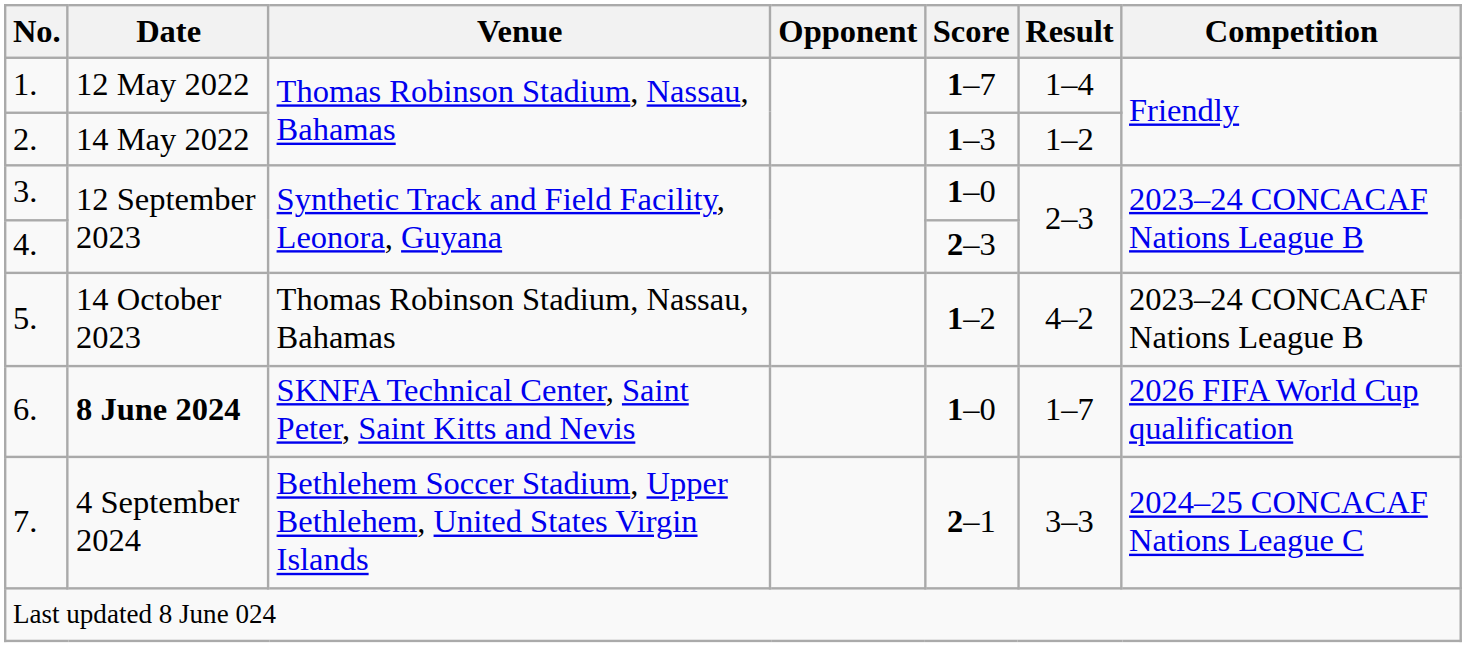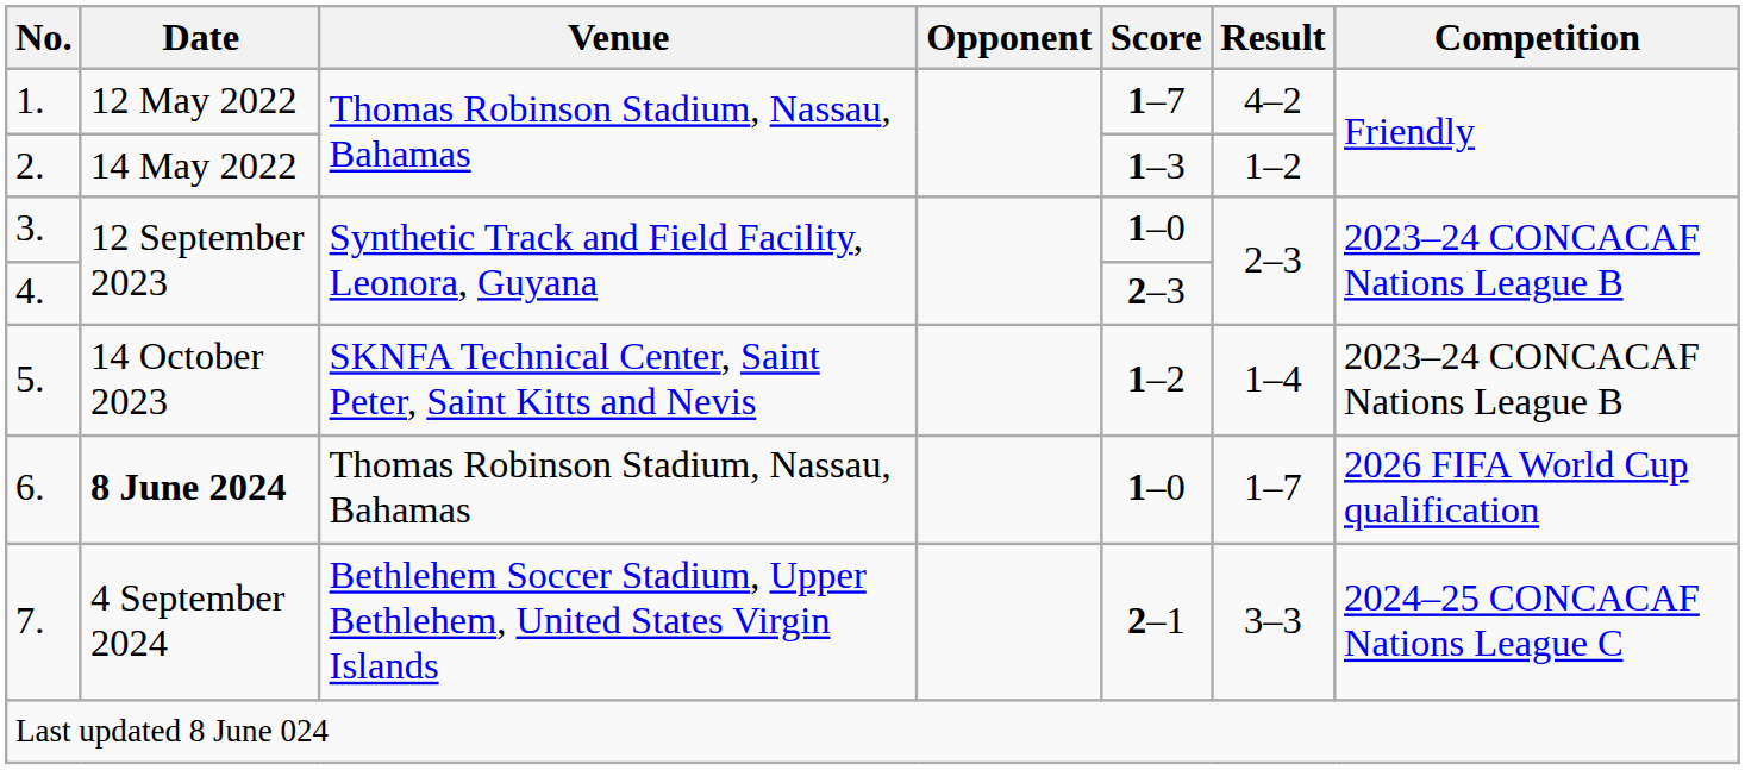 <table class="wikitable" style="font-size:85%;">
 <tr>
 <th>No.</th>
 <th>Date</th>
 <th>Venue</th>
 <th>Opponent</th>
 <th>Score</th>
 <th>Result</th>
 <th>Competition</th>
 </tr>
 <tr>
 <td>1.</td>
 <td>12 May 2022</td>
 <td rowspan=2><a href='#'>Thomas Robinson Stadium</a>, <a href='#'>Nassau</a>, <a href='#'>Bahamas</a></td>
 <td rowspan=2></td>
 <td align=center><strong>1</strong>–7</td>
-<td align=center>1–4</td>
+<td align=center>4–2</td>
 <td rowspan=2><a href='#'>Friendly</a></td>
 </tr>
 <tr>
 <td>2.</td>
 <td>14 May 2022</td>
 <td align=center><strong>1</strong>–3</td>
 <td align=center>1–2</td>
 </tr>
 <tr>
 <td>3.</td>
 <td rowspan=2>12 September 2023</td>
 <td rowspan=2><a href='#'>Synthetic Track and Field Facility</a>, <a href='#'>Leonora</a>, <a href='#'>Guyana</a></td>
 <td rowspan=2></td>
 <td align=center><strong>1</strong>–0</td>
 <td rowspan=2; align=center>2–3</td>
 <td rowspan=2><a href='#'>2023–24 CONCACAF Nations League B</a></td>
 </tr>
 <tr>
 <td>4.</td>
 <td align=center><strong>2</strong>–3</td>
 </tr>
 <tr>
 <td>5.</td>
 <td>14 October 2023</td>
-<td>Thomas Robinson Stadium, Nassau, Bahamas</td>
+<td><a href='#'>SKNFA Technical Center</a>, <a href='#'>Saint Peter</a>, <a href='#'>Saint Kitts and Nevis</a></td>
 <td></td>
 <td align=center><strong>1</strong>–2</td>
-<td align=center>4–2</td>
+<td align=center>1–4</td>
 <td>2023–24 CONCACAF Nations League B</td>
 </tr>
 <tr>
 <td>6.</td>
 <td><strong>8 June 2024</strong></td>
-<td><a href='#'>SKNFA Technical Center</a>, <a href='#'>Saint Peter</a>, <a href='#'>Saint Kitts and Nevis</a></td>
+<td>Thomas Robinson Stadium, Nassau, Bahamas</td>
 <td></td>
 <td align=center><strong>1</strong>–0</td>
 <td align=center>1–7</td>
 <td><a href='#'>2026 FIFA World Cup qualification</a></td>
 </tr>
 <tr>
 <td>7.</td>
 <td>4 September 2024</td>
 <td><a href='#'>Bethlehem Soccer Stadium</a>, <a href='#'>Upper Bethlehem</a>, <a href='#'>United States Virgin Islands</a></td>
 <td></td>
 <td align=center><strong>2</strong>–1</td>
 <td align=center>3–3</td>
 <td><a href='#'>2024–25 CONCACAF Nations League C</a></td>
 </tr>
 <tr>
 <td colspan="7"><small>Last updated 8 June 024 </small></td>
 </tr>
 </table>
